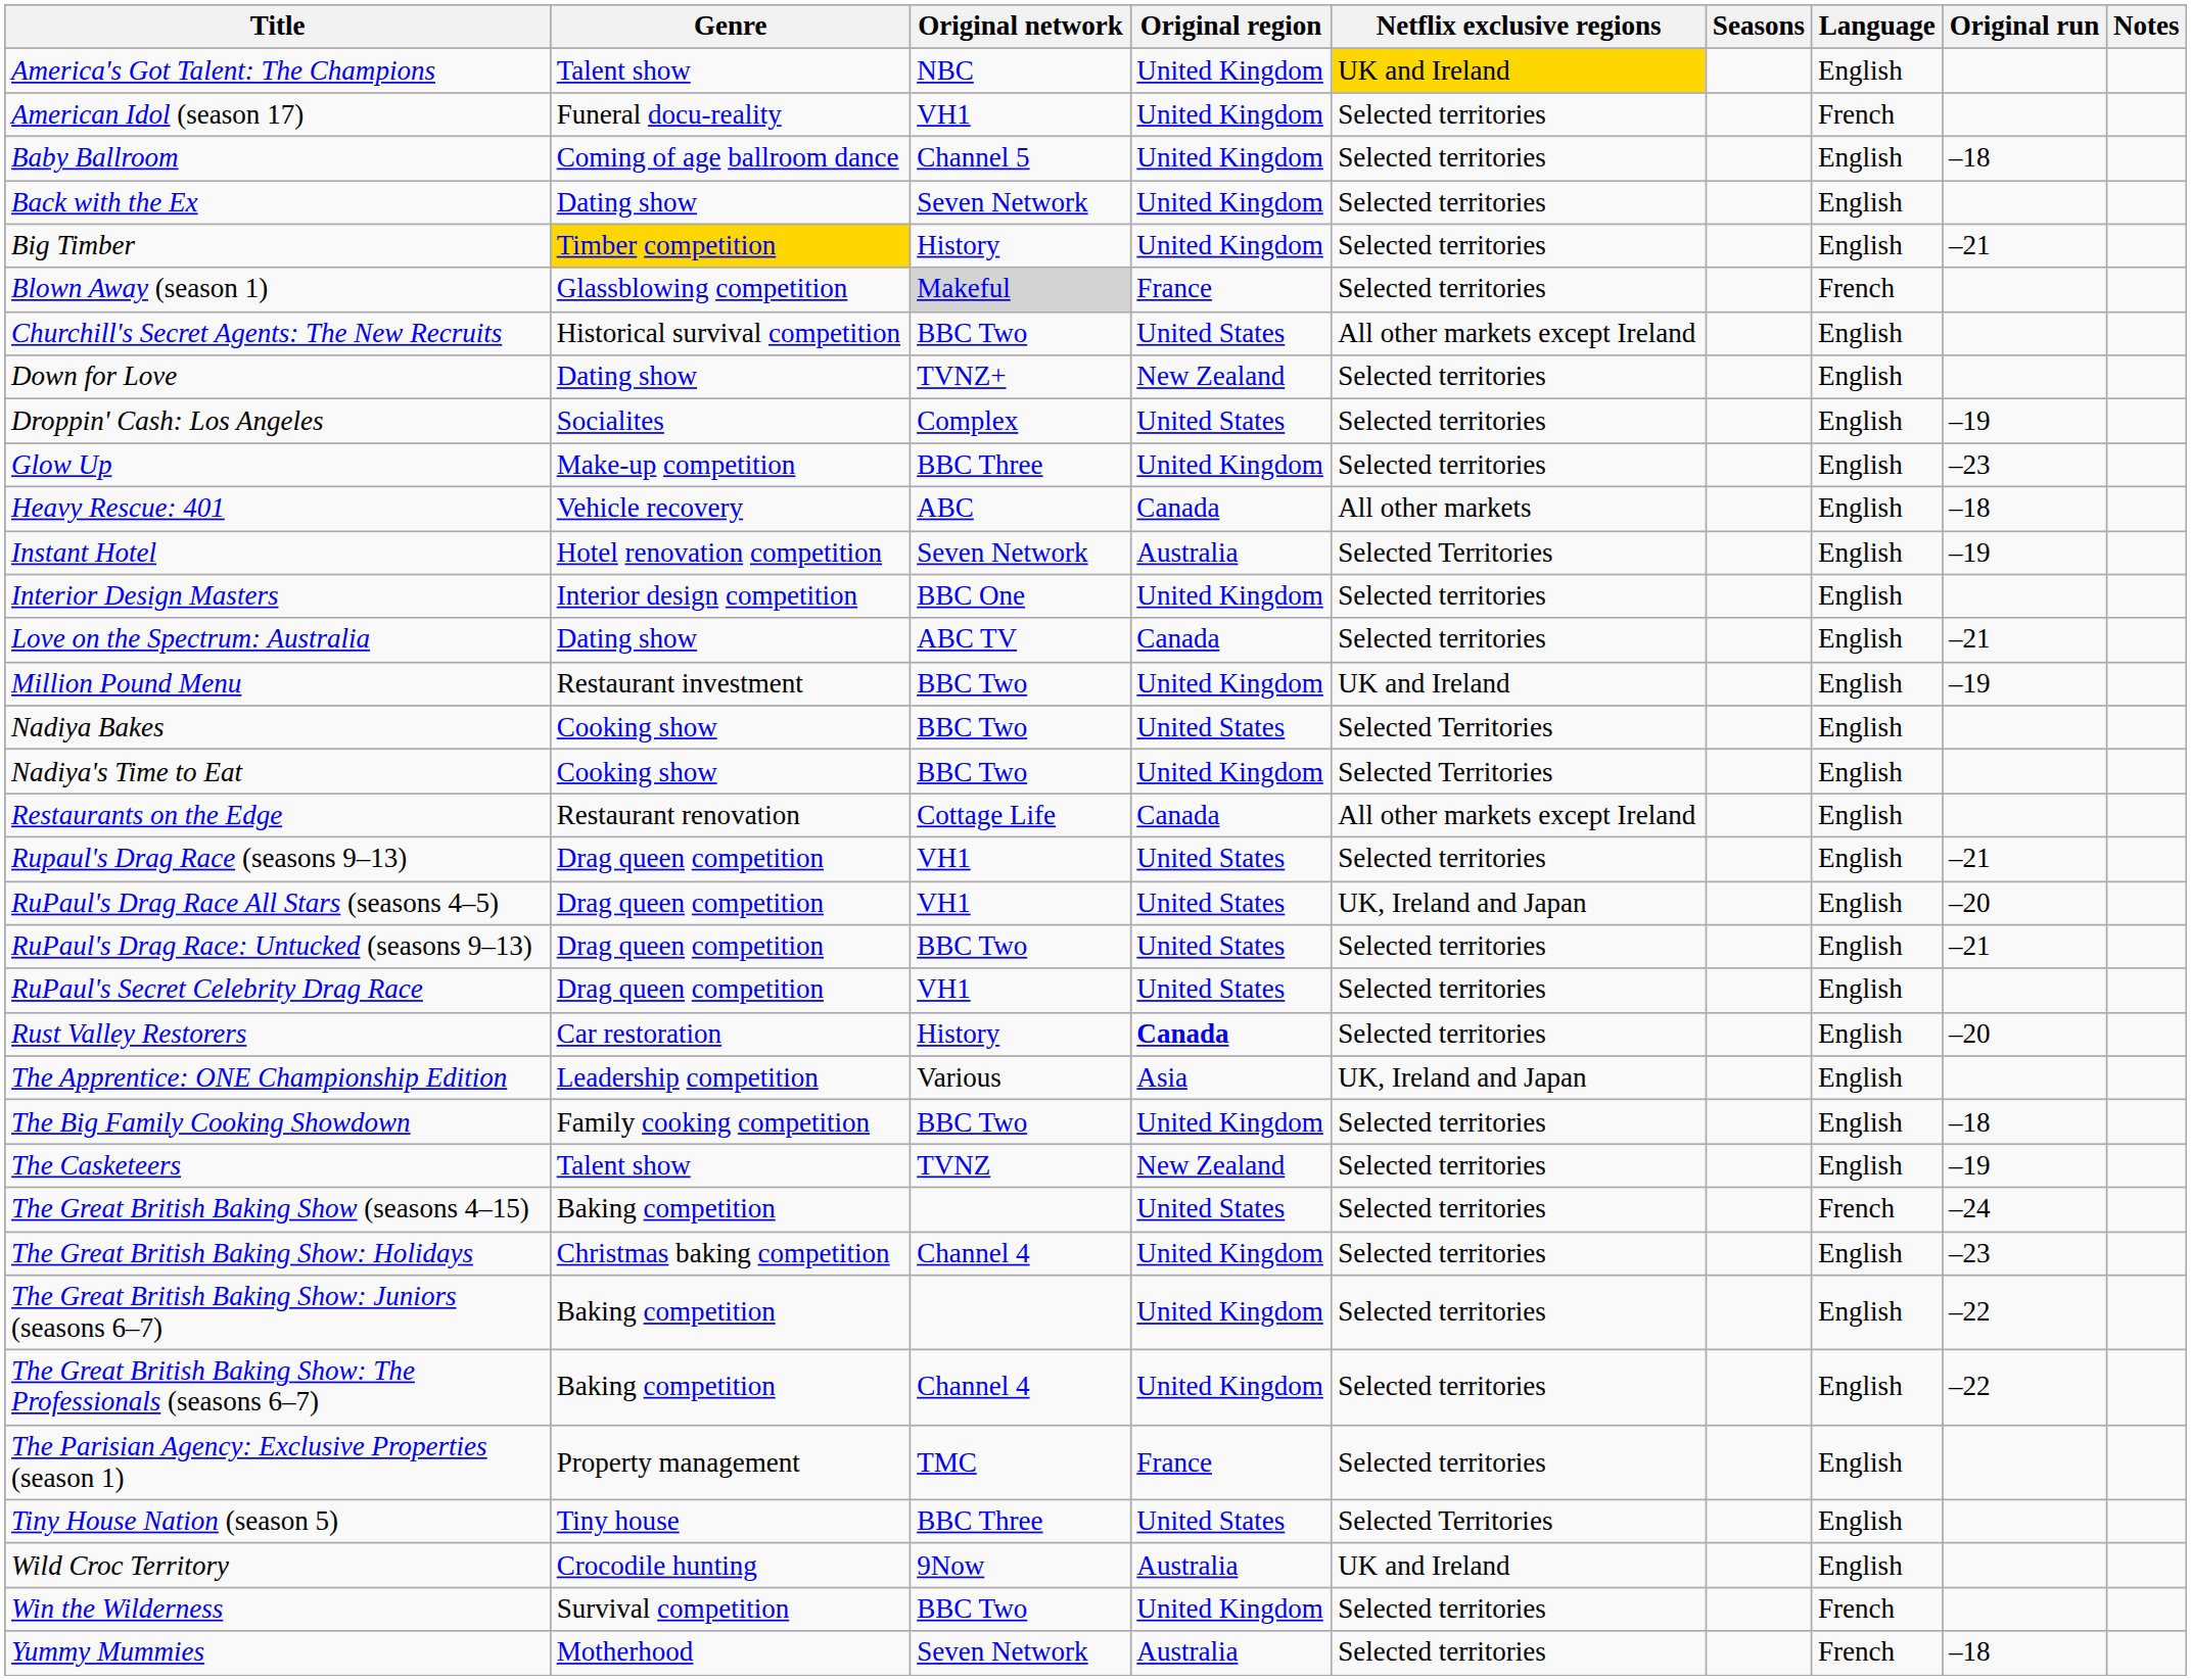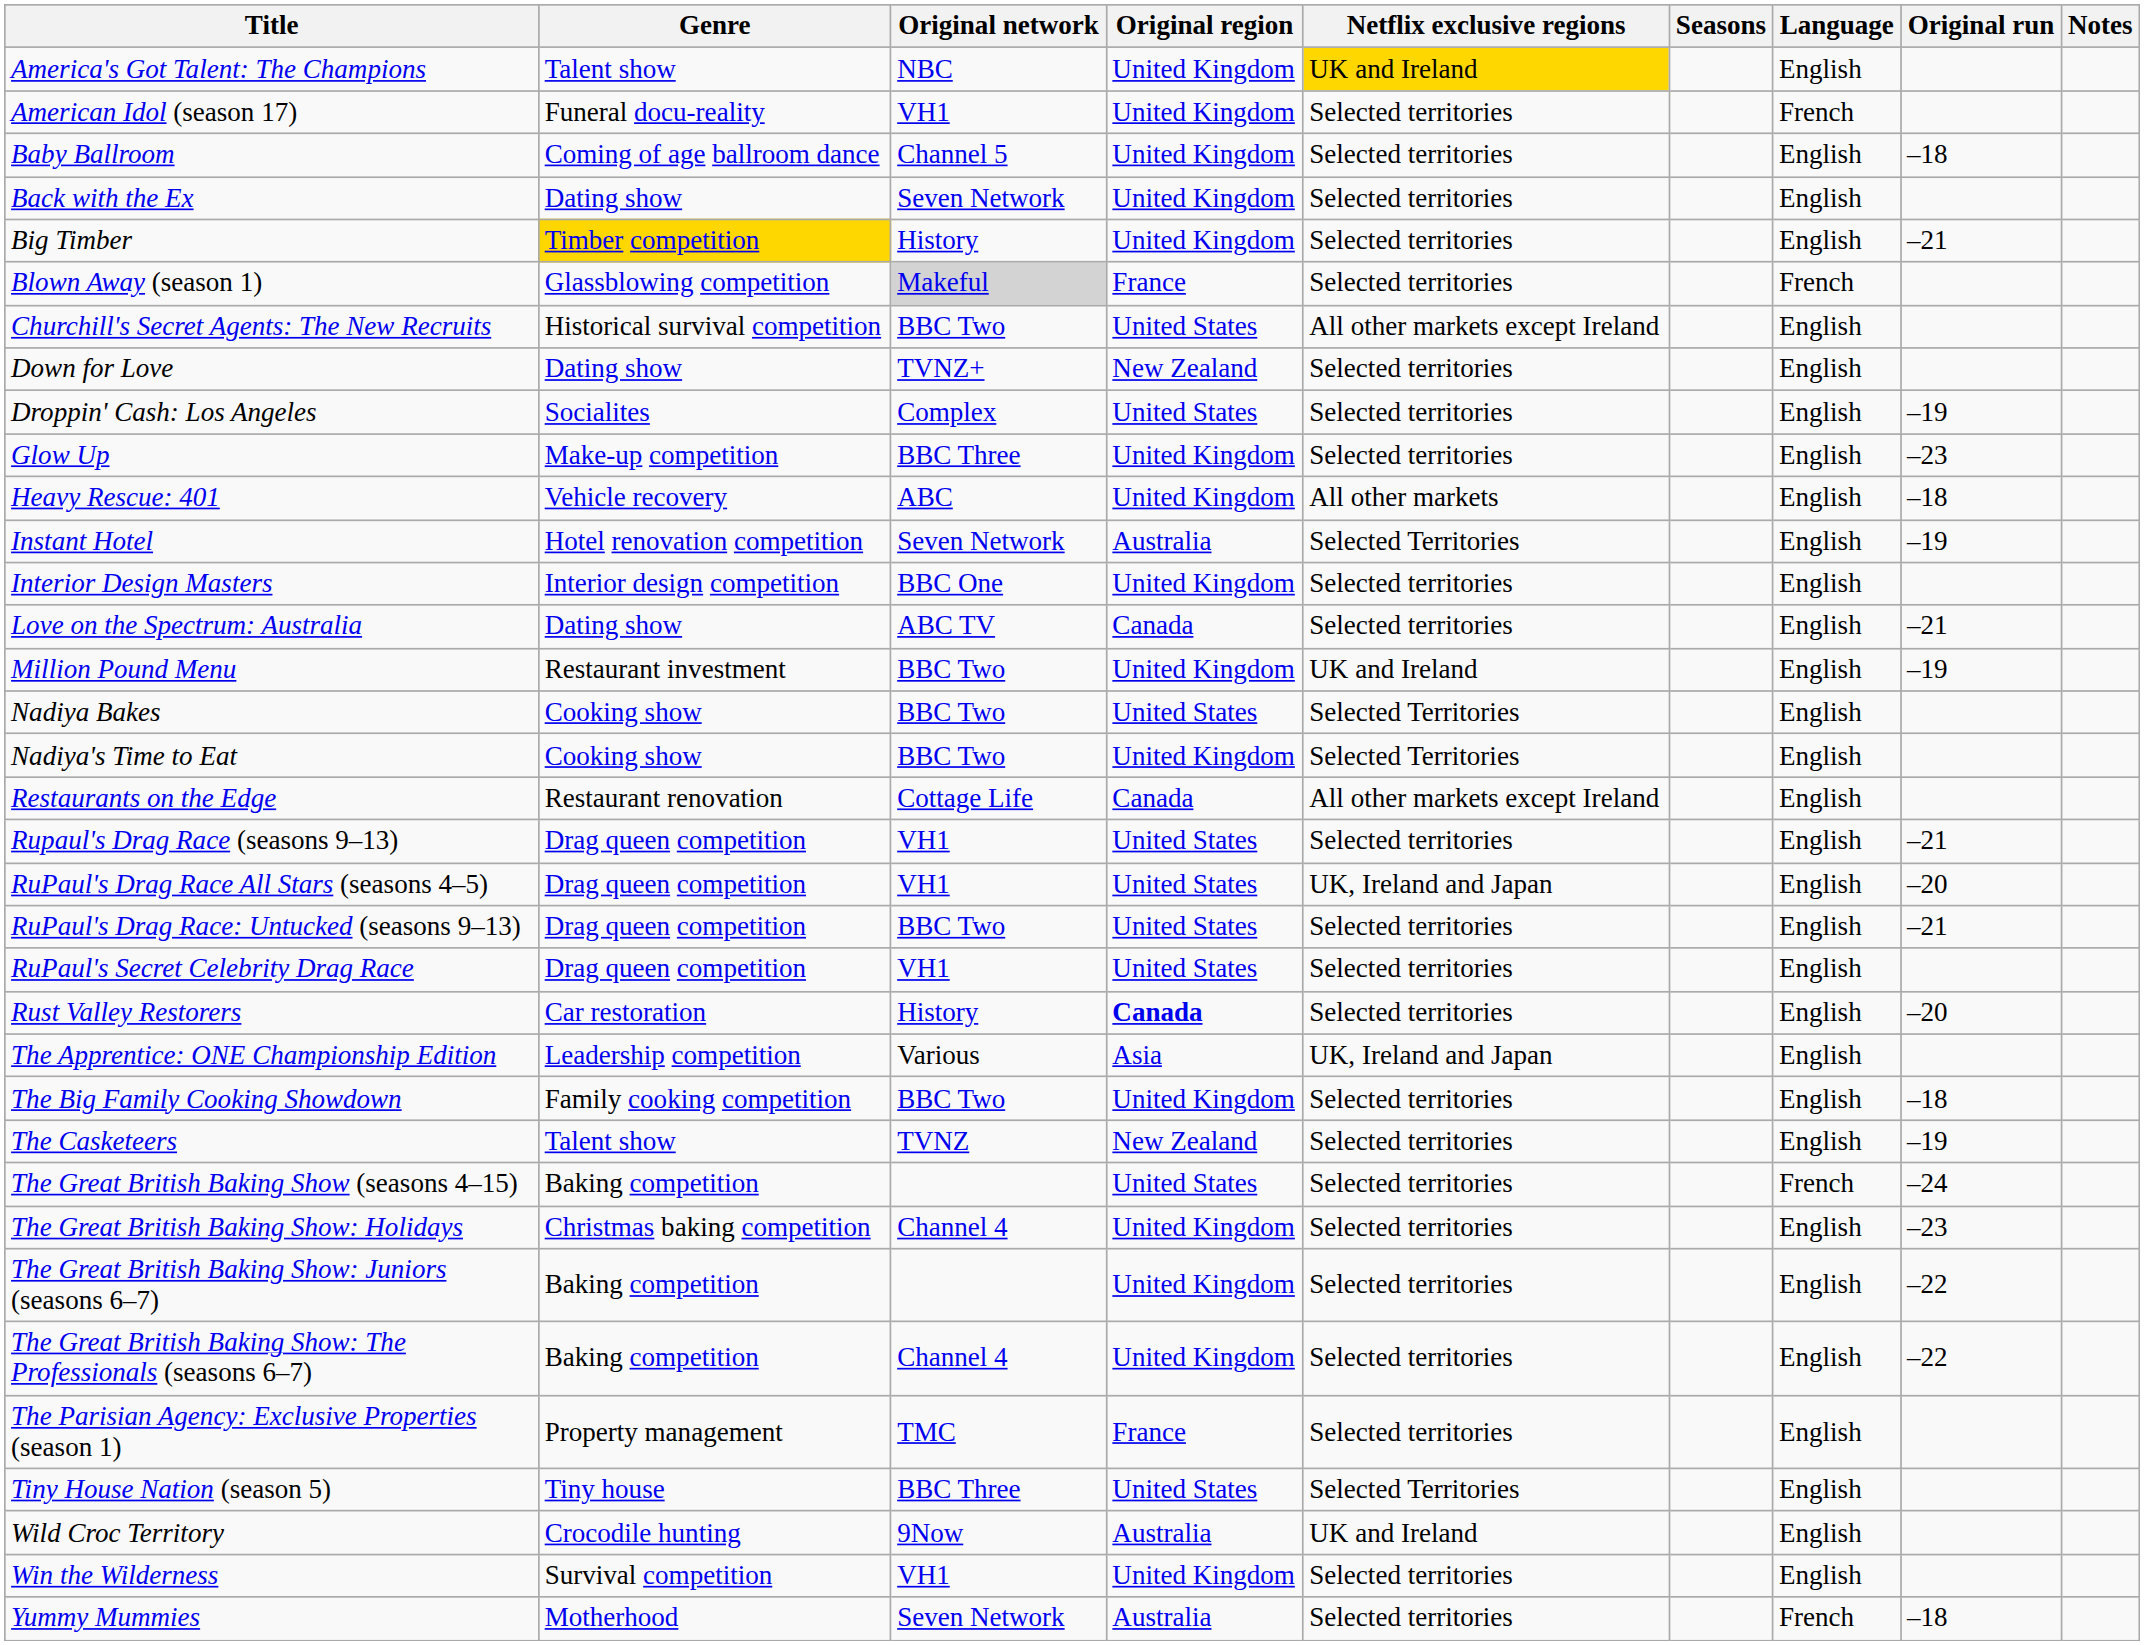 <table class="wikitable sortable" style="width:100%;">
 <tr>
 <th scope="col" style="width:25%;">Title</th>
 <th>Genre</th>
 <th>Original network</th>
 <th>Original region</th>
 <th>Netflix exclusive regions</th>
 <th>Seasons</th>
 <th>Language</th>
 <th>Original run</th>
 <th>Notes</th>
 </tr>
 <tr>
 <td><em><a href='#'>America's Got Talent: The Champions</a></em></td>
 <td><a href='#'>Talent show</a></td>
 <td><a href='#'>NBC</a></td>
 <td><a href='#'>United Kingdom</a></td>
 <td style="background: gold;">UK and Ireland</td>
 <td></td>
 <td>English</td>
 <td></td>
 <td></td>
 </tr>
 <tr>
 <td><em><a href='#'>American Idol</a></em> (season 17)</td>
 <td>Funeral <a href='#'>docu-reality</a></td>
 <td><a href='#'>VH1</a></td>
 <td><a href='#'>United Kingdom</a></td>
 <td>Selected territories</td>
 <td></td>
 <td>French</td>
 <td></td>
 <td></td>
 </tr>
 <tr>
 <td><em><a href='#'>Baby Ballroom</a></em></td>
 <td><a href='#'>Coming of age</a> <a href='#'>ballroom dance</a></td>
 <td><a href='#'>Channel 5</a></td>
 <td><a href='#'>United Kingdom</a></td>
 <td>Selected territories</td>
 <td></td>
 <td>English</td>
 <td>–18</td>
 <td></td>
 </tr>
 <tr>
 <td><em><a href='#'>Back with the Ex</a></em></td>
 <td><a href='#'>Dating show</a></td>
 <td><a href='#'>Seven Network</a></td>
 <td><a href='#'>United Kingdom</a></td>
 <td>Selected territories</td>
 <td></td>
 <td>English</td>
 <td></td>
 <td></td>
 </tr>
 <tr>
 <td><em>Big Timber</em></td>
 <td style="background: gold;"><a href='#'>Timber</a> <a href='#'>competition</a></td>
 <td><a href='#'>History</a></td>
 <td><a href='#'>United Kingdom</a></td>
 <td>Selected territories</td>
 <td></td>
 <td>English</td>
 <td>–21</td>
 <td></td>
 </tr>
 <tr>
 <td><em><a href='#'>Blown Away</a></em> (season 1)</td>
 <td><a href='#'>Glassblowing</a> <a href='#'>competition</a></td>
 <td style="background: lightgrey;"><a href='#'>Makeful</a></td>
 <td><a href='#'>France</a></td>
 <td>Selected territories</td>
 <td></td>
 <td>French</td>
 <td></td>
 <td></td>
 </tr>
 <tr>
 <td><em><a href='#'>Churchill's Secret Agents: The New Recruits</a></em></td>
 <td>Historical survival <a href='#'>competition</a></td>
 <td><a href='#'>BBC Two</a></td>
 <td><a href='#'>United States</a></td>
 <td>All other markets except Ireland</td>
 <td></td>
 <td>English</td>
 <td></td>
 <td></td>
 </tr>
 <tr>
 <td><em>Down for Love</em></td>
 <td><a href='#'>Dating show</a></td>
 <td><a href='#'>TVNZ+</a></td>
 <td><a href='#'>New Zealand</a></td>
 <td>Selected territories</td>
 <td></td>
 <td>English</td>
 <td></td>
 <td></td>
 </tr>
 <tr>
 <td><em>Droppin' Cash: Los Angeles</em></td>
 <td><a href='#'>Socialites</a></td>
 <td><a href='#'>Complex</a></td>
 <td><a href='#'>United States</a></td>
 <td>Selected territories</td>
 <td></td>
 <td>English</td>
 <td>–19</td>
 <td></td>
 </tr>
 <tr>
 <td><em><a href='#'>Glow Up</a></em></td>
 <td><a href='#'>Make-up</a> <a href='#'>competition</a></td>
 <td><a href='#'>BBC Three</a></td>
 <td><a href='#'>United Kingdom</a></td>
 <td>Selected territories</td>
 <td></td>
 <td>English</td>
 <td>–23</td>
 <td></td>
 </tr>
 <tr>
 <td><em><a href='#'>Heavy Rescue: 401</a></em></td>
 <td><a href='#'>Vehicle recovery</a></td>
 <td><a href='#'>ABC</a></td>
-<td><a href='#'>Canada</a></td>
+<td><a href='#'>United Kingdom</a></td>
 <td>All other markets</td>
 <td></td>
 <td>English</td>
 <td>–18</td>
 <td></td>
 </tr>
 <tr>
 <td><em><a href='#'>Instant Hotel</a></em></td>
 <td><a href='#'>Hotel</a> <a href='#'>renovation</a> <a href='#'>competition</a></td>
 <td><a href='#'>Seven Network</a></td>
 <td><a href='#'>Australia</a></td>
 <td>Selected Territories</td>
 <td></td>
 <td>English</td>
 <td>–19</td>
 <td></td>
 </tr>
 <tr>
 <td><em><a href='#'>Interior Design Masters</a></em></td>
 <td><a href='#'>Interior design</a> <a href='#'>competition</a></td>
 <td><a href='#'>BBC One</a></td>
 <td><a href='#'>United Kingdom</a></td>
 <td>Selected territories</td>
 <td></td>
 <td>English</td>
 <td></td>
 <td></td>
 </tr>
 <tr>
 <td><em><a href='#'>Love on the Spectrum: Australia</a></em></td>
 <td><a href='#'>Dating show</a></td>
 <td><a href='#'>ABC TV</a></td>
 <td><a href='#'>Canada</a></td>
 <td>Selected territories</td>
 <td></td>
 <td>English</td>
 <td>–21</td>
 <td></td>
 </tr>
 <tr>
 <td><em><a href='#'>Million Pound Menu</a></em></td>
 <td>Restaurant investment</td>
 <td><a href='#'>BBC Two</a></td>
 <td><a href='#'>United Kingdom</a></td>
 <td>UK and Ireland</td>
 <td></td>
 <td>English</td>
 <td>–19</td>
 <td></td>
 </tr>
 <tr>
 <td><em>Nadiya Bakes</em></td>
 <td><a href='#'>Cooking show</a></td>
 <td><a href='#'>BBC Two</a></td>
 <td><a href='#'>United States</a></td>
 <td>Selected Territories</td>
 <td></td>
 <td>English</td>
 <td></td>
 <td></td>
 </tr>
 <tr>
 <td><em>Nadiya's Time to Eat</em></td>
 <td><a href='#'>Cooking show</a></td>
 <td><a href='#'>BBC Two</a></td>
 <td><a href='#'>United Kingdom</a></td>
 <td>Selected Territories</td>
 <td></td>
 <td>English</td>
 <td></td>
 <td></td>
 </tr>
 <tr>
 <td><em><a href='#'>Restaurants on the Edge</a></em></td>
 <td>Restaurant renovation</td>
 <td><a href='#'>Cottage Life</a></td>
 <td><a href='#'>Canada</a></td>
 <td>All other markets except Ireland</td>
 <td></td>
 <td>English</td>
 <td></td>
 <td></td>
 </tr>
 <tr>
 <td><em><a href='#'>Rupaul's Drag Race</a></em> (seasons 9–13)</td>
 <td><a href='#'>Drag queen</a> <a href='#'>competition</a></td>
 <td><a href='#'>VH1</a></td>
 <td><a href='#'>United States</a></td>
 <td>Selected territories</td>
 <td></td>
 <td>English</td>
 <td>–21</td>
 <td></td>
 </tr>
 <tr>
 <td><em><a href='#'>RuPaul's Drag Race All Stars</a></em> (seasons 4–5)</td>
 <td><a href='#'>Drag queen</a> <a href='#'>competition</a></td>
 <td><a href='#'>VH1</a></td>
 <td><a href='#'>United States</a></td>
 <td>UK, Ireland and Japan</td>
 <td></td>
 <td>English</td>
 <td>–20</td>
 <td></td>
 </tr>
 <tr>
 <td><em><a href='#'>RuPaul's Drag Race: Untucked</a></em> (seasons 9–13)</td>
 <td><a href='#'>Drag queen</a> <a href='#'>competition</a></td>
 <td><a href='#'>BBC Two</a></td>
 <td><a href='#'>United States</a></td>
 <td>Selected territories</td>
 <td></td>
 <td>English</td>
 <td>–21</td>
 <td></td>
 </tr>
 <tr>
 <td><em><a href='#'>RuPaul's Secret Celebrity Drag Race</a></em></td>
 <td><a href='#'>Drag queen</a> <a href='#'>competition</a></td>
 <td><a href='#'>VH1</a></td>
 <td><a href='#'>United States</a></td>
 <td>Selected territories</td>
 <td></td>
 <td>English</td>
 <td></td>
 <td></td>
 </tr>
 <tr>
 <td><em><a href='#'>Rust Valley Restorers</a></em></td>
 <td><a href='#'>Car restoration</a></td>
 <td><a href='#'>History</a></td>
 <td><strong><a href='#'>Canada</a></strong></td>
 <td>Selected territories</td>
 <td></td>
 <td>English</td>
 <td>–20</td>
 <td></td>
 </tr>
 <tr>
 <td><em><a href='#'>The Apprentice: ONE Championship Edition</a></em></td>
 <td><a href='#'>Leadership</a> <a href='#'>competition</a></td>
 <td>Various</td>
 <td><a href='#'>Asia</a></td>
 <td>UK, Ireland and Japan</td>
 <td></td>
 <td>English</td>
 <td></td>
 <td></td>
 </tr>
 <tr>
 <td><em><a href='#'>The Big Family Cooking Showdown</a></em></td>
 <td>Family <a href='#'>cooking</a> <a href='#'>competition</a></td>
 <td><a href='#'>BBC Two</a></td>
 <td><a href='#'>United Kingdom</a></td>
 <td>Selected territories</td>
 <td></td>
 <td>English</td>
 <td>–18</td>
 <td></td>
 </tr>
 <tr>
 <td><em><a href='#'>The Casketeers</a></em></td>
 <td><a href='#'>Talent show</a></td>
 <td><a href='#'>TVNZ</a></td>
 <td><a href='#'>New Zealand</a></td>
 <td>Selected territories</td>
 <td></td>
 <td>English</td>
 <td>–19</td>
 <td></td>
 </tr>
 <tr>
 <td><em><a href='#'>The Great British Baking Show</a></em> (seasons 4–15)</td>
 <td>Baking <a href='#'>competition</a></td>
 <td></td>
 <td><a href='#'>United States</a></td>
 <td>Selected territories</td>
 <td></td>
 <td>French</td>
 <td>–24</td>
 <td></td>
 </tr>
 <tr>
 <td><em><a href='#'>The Great British Baking Show: Holidays</a></em></td>
 <td><a href='#'>Christmas</a> baking <a href='#'>competition</a></td>
 <td><a href='#'>Channel 4</a></td>
 <td><a href='#'>United Kingdom</a></td>
 <td>Selected territories</td>
 <td></td>
 <td>English</td>
 <td>–23</td>
 <td></td>
 </tr>
 <tr>
 <td><em><a href='#'>The Great British Baking Show: Juniors</a></em> (seasons 6–7)</td>
 <td>Baking <a href='#'>competition</a></td>
 <td></td>
 <td><a href='#'>United Kingdom</a></td>
 <td>Selected territories</td>
 <td></td>
 <td>English</td>
 <td>–22</td>
 <td></td>
 </tr>
 <tr>
 <td><em><a href='#'>The Great British Baking Show: The Professionals</a></em> (seasons 6–7)</td>
 <td>Baking <a href='#'>competition</a></td>
 <td><a href='#'>Channel 4</a></td>
 <td><a href='#'>United Kingdom</a></td>
 <td>Selected territories</td>
 <td></td>
 <td>English</td>
 <td>–22</td>
 <td></td>
 </tr>
 <tr>
 <td><em><a href='#'>The Parisian Agency: Exclusive Properties</a></em> (season 1)</td>
 <td>Property management</td>
 <td><a href='#'>TMC</a></td>
 <td><a href='#'>France</a></td>
 <td>Selected territories</td>
 <td></td>
 <td>English</td>
 <td></td>
 <td></td>
 </tr>
 <tr>
 <td><em><a href='#'>Tiny House Nation</a></em> (season 5)</td>
 <td><a href='#'>Tiny house</a></td>
 <td><a href='#'>BBC Three</a></td>
 <td><a href='#'>United States</a></td>
 <td>Selected Territories</td>
 <td></td>
 <td>English</td>
 <td></td>
 <td></td>
 </tr>
 <tr>
 <td><em>Wild Croc Territory</em></td>
 <td><a href='#'>Crocodile hunting</a></td>
 <td><a href='#'>9Now</a></td>
 <td><a href='#'>Australia</a></td>
 <td>UK and Ireland</td>
 <td></td>
 <td>English</td>
 <td></td>
 <td></td>
 </tr>
 <tr>
 <td><em><a href='#'>Win the Wilderness</a></em></td>
 <td>Survival <a href='#'>competition</a></td>
-<td><a href='#'>BBC Two</a></td>
+<td><a href='#'>VH1</a></td>
 <td><a href='#'>United Kingdom</a></td>
 <td>Selected territories</td>
 <td></td>
-<td>French</td>
+<td>English</td>
 <td></td>
 <td></td>
 </tr>
 <tr>
 <td><em><a href='#'>Yummy Mummies</a></em></td>
 <td><a href='#'>Motherhood</a></td>
 <td><a href='#'>Seven Network</a></td>
 <td><a href='#'>Australia</a></td>
 <td>Selected territories</td>
 <td></td>
 <td>French</td>
 <td>–18</td>
 <td></td>
 </tr>
 </table>
